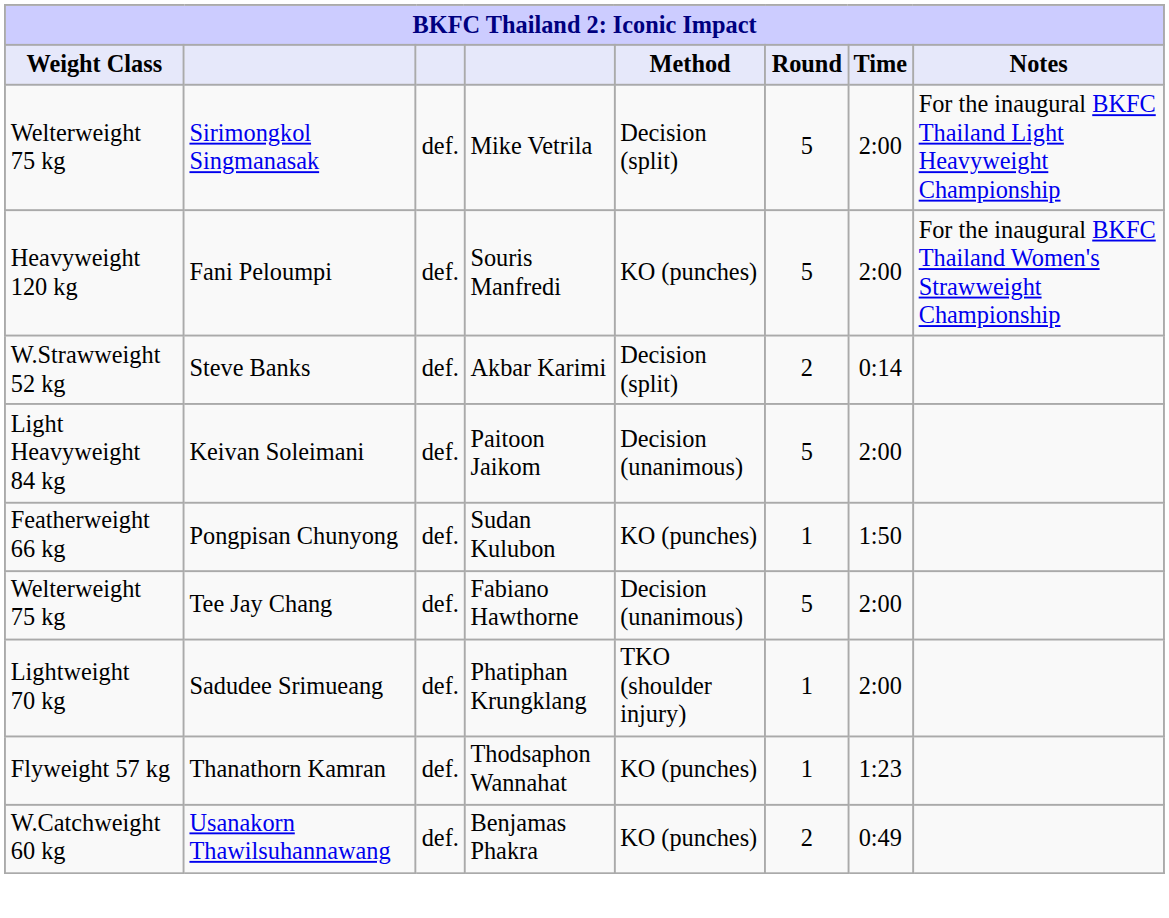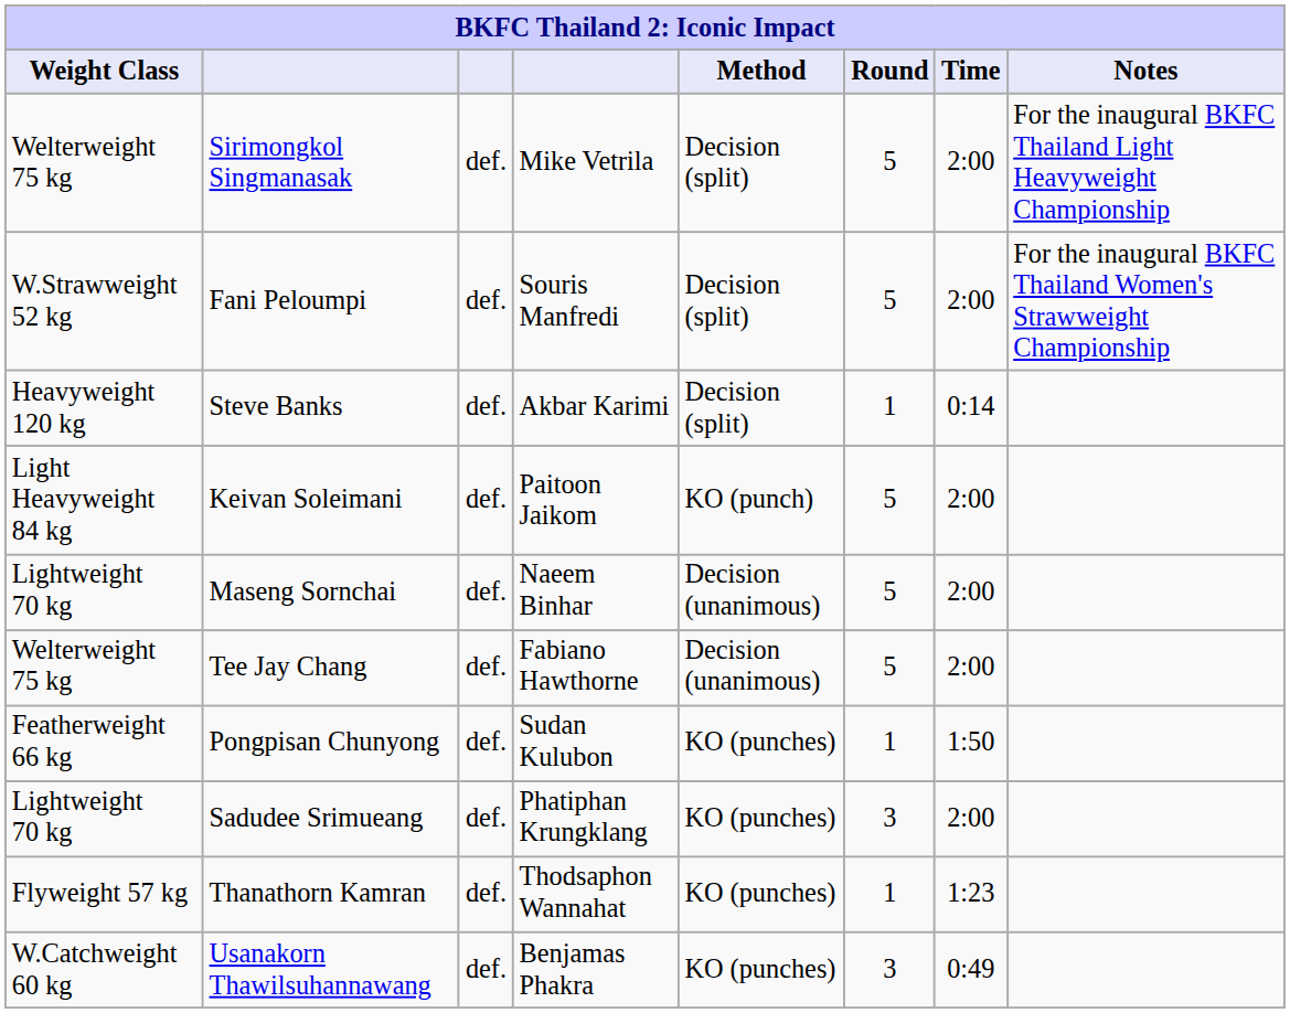 <table class="wikitable" style="font-size: 80%;">
 <tr>
 <th colspan="8" style="background-color: #ccf; color: #000080; text-align: center;"><strong>BKFC Thailand 2: Iconic Impact</strong></th>
 </tr>
 <tr>
 <th colspan="1" style="background-color: #E6E8FA; color: #000000; text-align: center;">Weight Class</th>
 <th colspan="1" style="background-color: #E6E8FA; color: #000000; text-align: center;"></th>
 <th colspan="1" style="background-color: #E6E8FA; color: #000000; text-align: center;"></th>
 <th colspan="1" style="background-color: #E6E8FA; color: #000000; text-align: center;"></th>
 <th colspan="1" style="background-color: #E6E8FA; color: #000000; text-align: center;">Method</th>
 <th colspan="1" style="background-color: #E6E8FA; color: #000000; text-align: center;">Round</th>
 <th colspan="1" style="background-color: #E6E8FA; color: #000000; text-align: center;">Time</th>
 <th colspan="1" style="background-color: #E6E8FA; color: #000000; text-align: center;">Notes</th>
 </tr>
 <tr>
 <td>Welterweight 75 kg</td>
 <td> <a href='#'>Sirimongkol Singmanasak</a></td>
 <td align=center>def.</td>
 <td> Mike Vetrila</td>
 <td>Decision (split)</td>
 <td align=center>5</td>
 <td align=center>2:00</td>
 <td>For the inaugural <a href='#'>BKFC Thailand Light Heavyweight Championship</a></td>
 </tr>
 <tr>
-<td>Heavyweight 120 kg</td>
+<td>W.Strawweight 52 kg</td>
 <td> Fani Peloumpi</td>
 <td align=center>def.</td>
 <td> Souris Manfredi</td>
-<td>KO (punches)</td>
+<td>Decision (split)</td>
 <td align=center>5</td>
 <td align=center>2:00</td>
 <td>For the inaugural <a href='#'>BKFC Thailand Women's Strawweight Championship</a></td>
 </tr>
 <tr>
-<td>W.Strawweight 52 kg</td>
+<td>Heavyweight 120 kg</td>
 <td> Steve Banks</td>
 <td align=center>def.</td>
 <td> Akbar Karimi</td>
 <td>Decision (split)</td>
-<td align=center>2</td>
+<td align=center>1</td>
 <td align=center>0:14</td>
 <td></td>
 </tr>
 <tr>
 <td>Light Heavyweight 84 kg</td>
 <td> Keivan Soleimani</td>
 <td align=center>def.</td>
 <td> Paitoon Jaikom</td>
+<td>KO (punch)</td>
+<td align=center>5</td>
+<td align=center>2:00</td>
+<td></td>
+</tr>
+<tr>
+<td>Lightweight 70 kg</td>
+<td> Maseng Sornchai</td>
+<td align=center>def.</td>
+<td> Naeem Binhar</td>
+<td>Decision (unanimous)</td>
+<td align=center>5</td>
+<td align=center>2:00</td>
+<td></td>
+</tr>
+<tr>
+<td>Welterweight 75 kg</td>
+<td> Tee Jay Chang</td>
+<td align=center>def.</td>
+<td> Fabiano Hawthorne</td>
 <td>Decision (unanimous)</td>
 <td align=center>5</td>
 <td align=center>2:00</td>
 <td></td>
 </tr>
 <tr>
 <td>Featherweight 66 kg</td>
 <td> Pongpisan Chunyong</td>
 <td align=center>def.</td>
 <td> Sudan Kulubon</td>
 <td>KO (punches)</td>
 <td align=center>1</td>
 <td align=center>1:50</td>
 <td></td>
 </tr>
 <tr>
-<td>Welterweight 75 kg</td>
-<td> Tee Jay Chang</td>
-<td align=center>def.</td>
-<td> Fabiano Hawthorne</td>
-<td>Decision (unanimous)</td>
-<td align=center>5</td>
-<td align=center>2:00</td>
-<td></td>
-</tr>
-<tr>
 <td>Lightweight 70 kg</td>
 <td> Sadudee Srimueang</td>
 <td align=center>def.</td>
 <td> Phatiphan Krungklang</td>
-<td>TKO (shoulder injury)</td>
-<td align=center>1</td>
+<td>KO (punches)</td>
+<td align=center>3</td>
 <td align=center>2:00</td>
 <td></td>
 </tr>
 <tr>
 <td>Flyweight 57 kg</td>
 <td> Thanathorn Kamran</td>
 <td align=center>def.</td>
 <td> Thodsaphon Wannahat</td>
 <td>KO (punches)</td>
 <td align=center>1</td>
 <td align=center>1:23</td>
 <td></td>
 </tr>
 <tr>
 <td>W.Catchweight 60 kg</td>
 <td> <a href='#'>Usanakorn Thawilsuhannawang</a></td>
 <td align=center>def.</td>
 <td> Benjamas Phakra</td>
 <td>KO (punches)</td>
-<td align=center>2</td>
+<td align=center>3</td>
 <td align=center>0:49</td>
 <td></td>
 </tr>
 </table>
